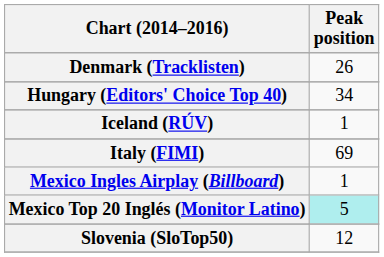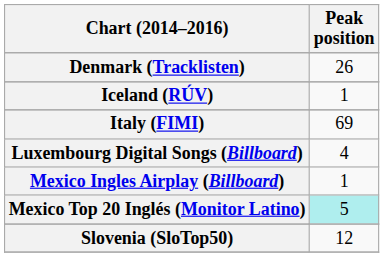 <table class="wikitable sortable plainrowheaders" style="text-align:center">
 <tr>
 <th>Chart (2014–2016)</th>
 <th>Peak <br> position</th>
 </tr>
 <tr>
 </tr>
 <tr>
 </tr>
 <tr>
 </tr>
 <tr>
 </tr>
 <tr>
 </tr>
 <tr>
 </tr>
 <tr>
 </tr>
 <tr>
 </tr>
 <tr>
 </tr>
 <tr>
 </tr>
 <tr>
 <th scope="row">Denmark (<a href='#'>Tracklisten</a>)</th>
 <td>26</td>
 </tr>
 <tr>
 </tr>
 <tr>
 </tr>
 <tr>
 </tr>
 <tr>
-<th scope="row">Hungary (<a href='#'>Editors' Choice Top 40</a>)</th>
-<td>34</td>
-</tr>
-<tr>
 </tr>
 <tr>
 <th scope="row">Iceland (<a href='#'>RÚV</a>)</th>
 <td>1</td>
 </tr>
 <tr>
 </tr>
 <tr>
 </tr>
 <tr>
 <th scope="row">Italy (<a href='#'>FIMI</a>)</th>
 <td>69</td>
+</tr>
+<tr>
+<th scope="row">Luxembourg Digital Songs (<em><a href='#'>Billboard</a></em>)</th>
+<td>4</td>
 </tr>
 <tr>
 <th scope="row"><a href='#'>Mexico Ingles Airplay</a> (<em><a href='#'>Billboard</a></em>)</th>
 <td>1</td>
 </tr>
 <tr>
 <th scope="row">Mexico Top 20 Inglés (<a href='#'>Monitor Latino</a>)</th>
 <td style="background: paleturquoise;">5</td>
 </tr>
 <tr>
 </tr>
 <tr>
 </tr>
 <tr>
 </tr>
 <tr>
 <th scope="row">Slovenia (SloTop50)</th>
 <td>12</td>
 </tr>
 <tr>
 </tr>
 <tr>
 </tr>
 <tr>
 </tr>
 <tr>
 </tr>
 <tr>
 </tr>
 <tr>
 </tr>
 <tr>
 </tr>
 <tr>
 </tr>
 <tr>
 </tr>
 <tr>
 </tr>
 <tr>
 </tr>
 </table>
